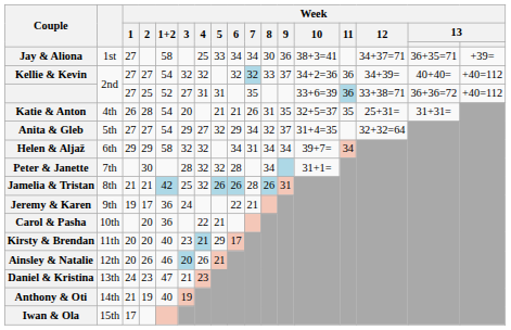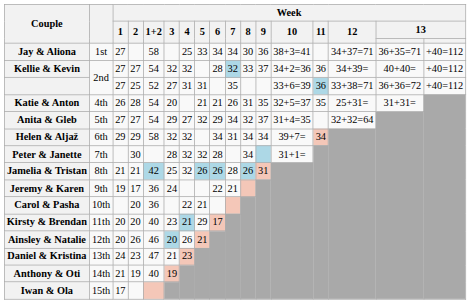 <table class="wikitable sortable" style="text-align:center; font-size:85%">
 <tr>
 <th rowspan="3" scope="col">Couple</th>
 <th rowspan="3" scope="col"></th>
 <th colspan="15">Week</th>
 </tr>
 <tr>
 <th scope="col" rowspan="2">1</th>
 <th scope="col" rowspan="2">2</th>
 <th scope="col" rowspan="2">1+2</th>
 <th scope="col" rowspan="2">3</th>
 <th scope="col" rowspan="2">4</th>
 <th scope="col" rowspan="2">5</th>
 <th scope="col" rowspan="2">6</th>
 <th scope="col" rowspan="2">7</th>
 <th scope="col" rowspan="2">8</th>
 <th scope="col" rowspan="2">9</th>
 <th scope="col" rowspan="2">10</th>
 <th scope="col" rowspan="2">11</th>
 <th scope="col" rowspan="2">12</th>
 <th scope="col" colspan="2">13</th>
 </tr>
 <tr>
 <th></th>
 <th></th>
 </tr>
 <tr>
 <th scope="row">Jay & Aliona</th>
 <td>1st</td>
 <td>27</td>
 <td></td>
 <td>58</td>
 <td></td>
 <td>25</td>
 <td>33</td>
 <td>34</td>
 <td>34</td>
 <td>30</td>
 <td>36</td>
 <td>38+3=41</td>
 <td></td>
 <td>34+37=71</td>
 <td>36+35=71</td>
-<td>+39=</td>
+<td>+40=112</td>
 </tr>
 <tr>
 <th scope="row">Kellie & Kevin</th>
 <td rowspan="2">2nd</td>
 <td>27</td>
 <td>27</td>
 <td>54</td>
 <td>32</td>
 <td>32</td>
 <td></td>
-<td>32</td>
+<td>28</td>
 <td bgcolor="lightblue">32</td>
 <td>33</td>
 <td>37</td>
 <td>34+2=36</td>
 <td>36</td>
 <td>34+39=</td>
 <td>40+40=</td>
 <td>+40=112</td>
 </tr>
 <tr>
 <th scope="row"></th>
 <td>27</td>
 <td>25</td>
 <td>52</td>
 <td>27</td>
 <td>31</td>
 <td>31</td>
 <td></td>
 <td>35</td>
 <td></td>
 <td></td>
 <td>33+6=39</td>
 <td bgcolor="lightblue">36</td>
 <td>33+38=71</td>
 <td>36+36=72</td>
 <td>+40=112</td>
 </tr>
 <tr>
 <th scope="row">Katie & Anton</th>
 <td>4th</td>
 <td>26</td>
 <td>28</td>
 <td>54</td>
 <td>20</td>
 <td></td>
 <td>21</td>
 <td>21</td>
 <td>26</td>
 <td>31</td>
 <td>35</td>
 <td>32+5=37</td>
 <td>35</td>
 <td>25+31=</td>
 <td>31+31=</td>
 <td rowspan="12" bgcolor="darkgrey"></td>
 </tr>
 <tr>
 <th scope="row">Anita & Gleb</th>
 <td>5th</td>
 <td>27</td>
 <td>27</td>
 <td>54</td>
 <td>29</td>
 <td>27</td>
 <td>32</td>
 <td>29</td>
 <td>34</td>
 <td>32</td>
 <td>37</td>
 <td>31+4=35</td>
 <td></td>
 <td>32+32=64</td>
 <td rowspan="11" bgcolor="darkgrey"></td>
 </tr>
 <tr>
 <th scope="row">Helen & Aljaž</th>
 <td>6th</td>
 <td>29</td>
 <td>29</td>
 <td>58</td>
 <td>32</td>
 <td>32</td>
 <td></td>
 <td>34</td>
 <td>31</td>
 <td>34</td>
 <td>34</td>
 <td>39+7=</td>
 <td bgcolor="f4c7b8">34</td>
 <td rowspan="10" bgcolor="darkgrey"></td>
 </tr>
 <tr>
 <th scope="row">Peter & Janette</th>
 <td>7th</td>
 <td></td>
 <td>30</td>
 <td></td>
 <td>28</td>
 <td>32</td>
 <td>32</td>
 <td>28</td>
 <td></td>
 <td>34</td>
 <td bgcolor="lightblue"></td>
 <td>31+1=</td>
 <td rowspan="9" bgcolor="darkgrey"></td>
 </tr>
 <tr>
 <th scope="row">Jamelia & Tristan</th>
 <td>8th</td>
 <td>21</td>
 <td>21</td>
 <td bgcolor="lightblue">42</td>
 <td>25</td>
 <td>32</td>
 <td bgcolor="lightblue">26</td>
 <td bgcolor="lightblue">26</td>
 <td>28</td>
 <td bgcolor="lightblue">26</td>
 <td bgcolor="f4c7b8">31</td>
 <td rowspan="8" bgcolor="darkgrey"></td>
 </tr>
 <tr>
 <th scope="row">Jeremy & Karen</th>
 <td>9th</td>
 <td>19</td>
 <td>17</td>
 <td>36</td>
 <td>24</td>
 <td></td>
 <td></td>
 <td>22</td>
 <td>21</td>
 <td bgcolor="f4c7b8"></td>
 <td rowspan="7" bgcolor="darkgrey"></td>
 </tr>
 <tr>
 <th scope="row">Carol & Pasha</th>
 <td>10th</td>
 <td></td>
 <td>20</td>
 <td>36</td>
 <td></td>
 <td>22</td>
 <td>21</td>
 <td></td>
 <td bgcolor="f4c7b8"></td>
 <td rowspan="6" bgcolor="darkgrey"></td>
 </tr>
 <tr>
 <th scope="row">Kirsty & Brendan</th>
 <td>11th</td>
 <td>20</td>
 <td>20</td>
 <td>40</td>
 <td>23</td>
 <td bgcolor="lightblue">21</td>
 <td>29</td>
 <td bgcolor="f4c7b8">17</td>
 <td rowspan="5" bgcolor="darkgrey"></td>
 </tr>
 <tr>
 <th scope="row">Ainsley & Natalie</th>
 <td>12th</td>
 <td>20</td>
 <td>26</td>
 <td>46</td>
 <td bgcolor="lightblue">20</td>
 <td>26</td>
 <td bgcolor="f4c7b8">21</td>
 <td rowspan="4" bgcolor="darkgrey"></td>
 </tr>
 <tr>
 <th scope="row">Daniel & Kristina</th>
 <td>13th</td>
 <td>24</td>
 <td>23</td>
 <td>47</td>
 <td>21</td>
 <td bgcolor="f4c7b8">23</td>
 <td rowspan="3" bgcolor="darkgrey"></td>
 </tr>
 <tr>
 <th scope="row">Anthony & Oti</th>
 <td>14th</td>
 <td>21</td>
 <td>19</td>
 <td>40</td>
 <td bgcolor="f4c7b8">19</td>
 <td rowspan="2" bgcolor="darkgrey"></td>
 </tr>
 <tr>
 <th scope="row">Iwan & Ola</th>
 <td>15th</td>
 <td>17</td>
 <td></td>
 <td bgcolor="f4c7b8"></td>
 <td bgcolor="darkgrey"></td>
 </tr>
 </table>
